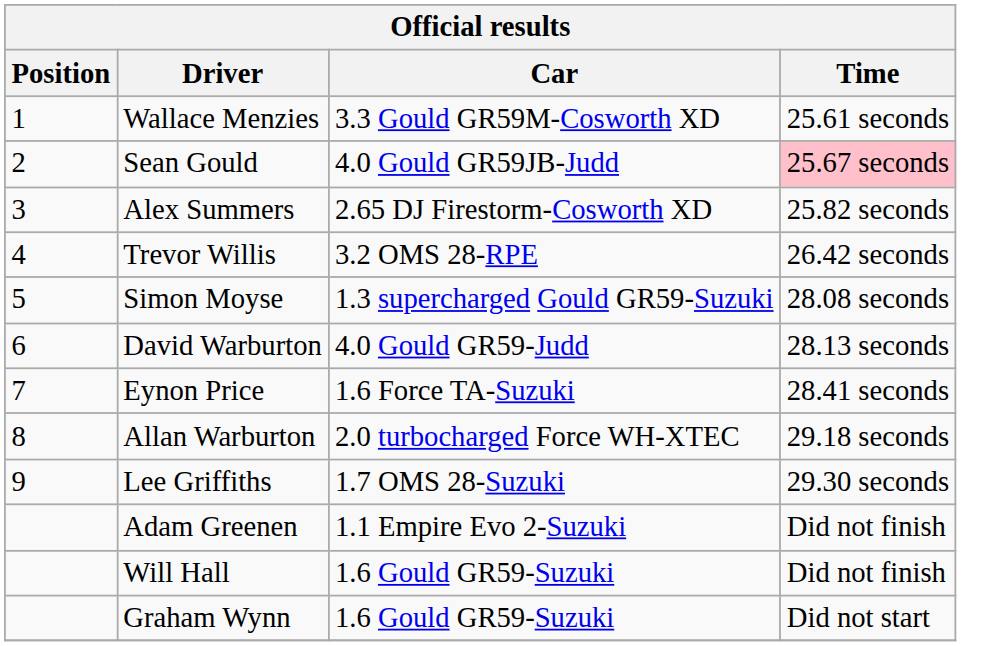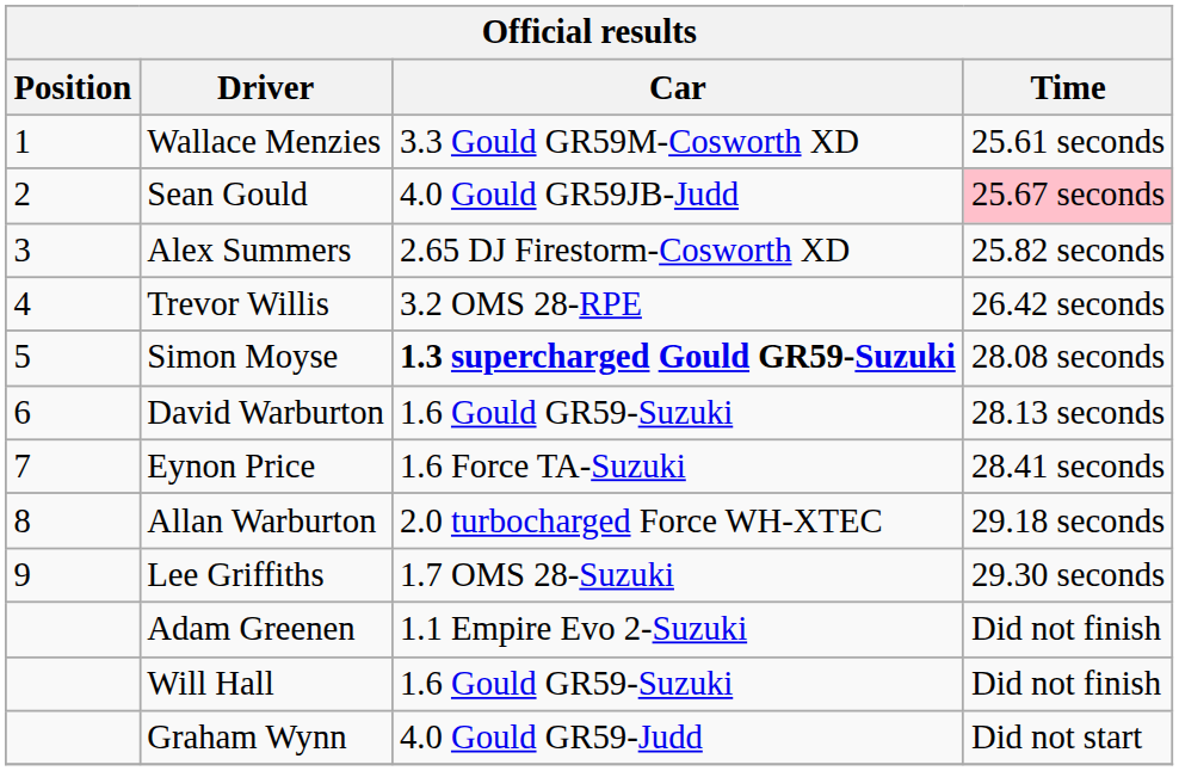 <table class="wikitable" style="font-size: 100%">
 <tr>
 <th colspan=4>Official results</th>
 </tr>
 <tr>
 <th>Position</th>
 <th>Driver</th>
 <th>Car</th>
 <th>Time</th>
 </tr>
 <tr>
 <td>1</td>
 <td>Wallace Menzies</td>
 <td>3.3 <a href='#'>Gould</a> GR59M-<a href='#'>Cosworth</a> XD</td>
 <td>25.61 seconds</td>
 </tr>
 <tr>
 <td>2</td>
 <td>Sean Gould</td>
 <td>4.0 <a href='#'>Gould</a> GR59JB-<a href='#'>Judd</a></td>
 <td style="background: pink;">25.67 seconds</td>
 </tr>
 <tr>
 <td>3</td>
 <td>Alex Summers</td>
 <td>2.65 DJ Firestorm-<a href='#'>Cosworth</a> XD</td>
 <td>25.82 seconds</td>
 </tr>
 <tr>
 <td>4</td>
 <td>Trevor Willis</td>
 <td>3.2 OMS 28-<a href='#'>RPE</a></td>
 <td>26.42 seconds</td>
 </tr>
 <tr>
 <td>5</td>
 <td>Simon Moyse</td>
-<td>1.3 <a href='#'>supercharged</a> <a href='#'>Gould</a> GR59-<a href='#'>Suzuki</a></td>
+<td><strong>1.3 <a href='#'>supercharged</a> <a href='#'>Gould</a> GR59-<a href='#'>Suzuki</a></strong></td>
 <td>28.08 seconds</td>
 </tr>
 <tr>
 <td>6</td>
 <td>David Warburton</td>
-<td>4.0 <a href='#'>Gould</a> GR59-<a href='#'>Judd</a></td>
+<td>1.6 <a href='#'>Gould</a> GR59-<a href='#'>Suzuki</a></td>
 <td>28.13 seconds</td>
 </tr>
 <tr>
 <td>7</td>
 <td>Eynon Price</td>
 <td>1.6 Force TA-<a href='#'>Suzuki</a></td>
 <td>28.41 seconds</td>
 </tr>
 <tr>
 <td>8</td>
 <td>Allan Warburton</td>
 <td>2.0 <a href='#'>turbocharged</a> Force WH-XTEC</td>
 <td>29.18 seconds</td>
 </tr>
 <tr>
 <td>9</td>
 <td>Lee Griffiths</td>
 <td>1.7 OMS 28-<a href='#'>Suzuki</a></td>
 <td>29.30 seconds</td>
 </tr>
 <tr>
 <td></td>
 <td>Adam Greenen</td>
 <td>1.1 Empire Evo 2-<a href='#'>Suzuki</a></td>
 <td>Did not finish</td>
 </tr>
 <tr>
 <td></td>
 <td>Will Hall</td>
 <td>1.6 <a href='#'>Gould</a> GR59-<a href='#'>Suzuki</a></td>
 <td>Did not finish</td>
 </tr>
 <tr>
 <td></td>
 <td>Graham Wynn</td>
-<td>1.6 <a href='#'>Gould</a> GR59-<a href='#'>Suzuki</a></td>
+<td>4.0 <a href='#'>Gould</a> GR59-<a href='#'>Judd</a></td>
 <td>Did not start</td>
 </tr>
 <tr>
 </tr>
 </table>
